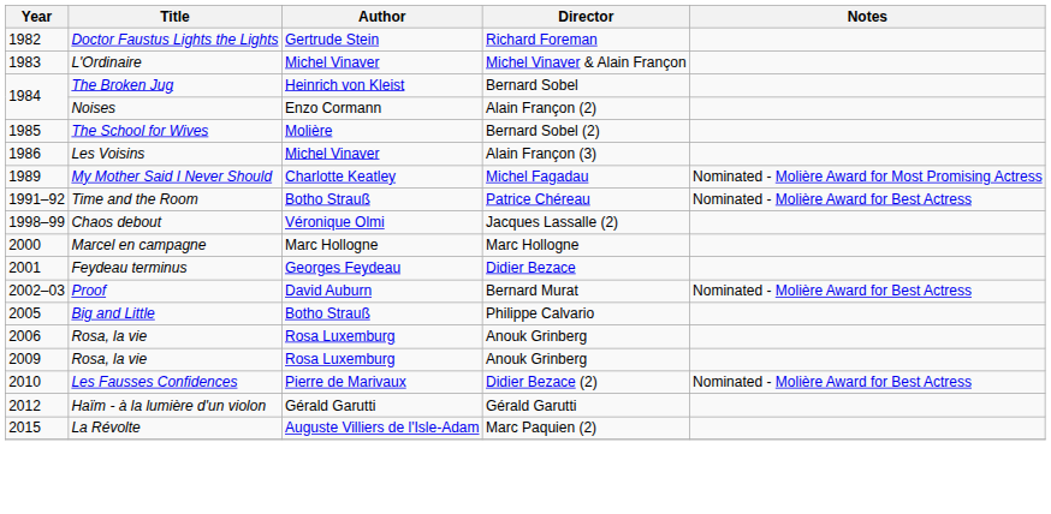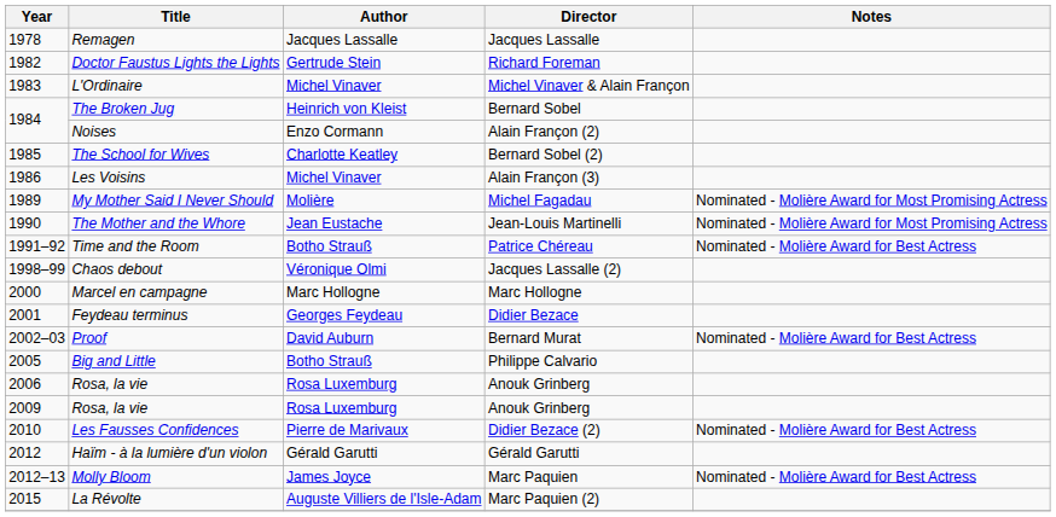 <table class="wikitable">
 <tr>
 <th>Year</th>
 <th>Title</th>
 <th>Author</th>
 <th>Director</th>
 <th>Notes</th>
+</tr>
+<tr>
+<td>1978</td>
+<td><em>Remagen</em></td>
+<td>Jacques Lassalle</td>
+<td>Jacques Lassalle</td>
+<td></td>
 </tr>
 <tr>
 <td>1982</td>
 <td><em><a href='#'>Doctor Faustus Lights the Lights</a></em></td>
 <td><a href='#'>Gertrude Stein</a></td>
 <td><a href='#'>Richard Foreman</a></td>
 <td></td>
 </tr>
 <tr>
 <td>1983</td>
 <td><em>L'Ordinaire</em></td>
 <td><a href='#'>Michel Vinaver</a></td>
 <td><a href='#'>Michel Vinaver</a> & Alain Françon</td>
 <td></td>
 </tr>
 <tr>
 <td rowspan=2>1984</td>
 <td><em><a href='#'>The Broken Jug</a></em></td>
 <td><a href='#'>Heinrich von Kleist</a></td>
 <td>Bernard Sobel</td>
 <td></td>
 </tr>
 <tr>
 <td><em>Noises</em></td>
 <td>Enzo Cormann</td>
 <td>Alain Françon (2)</td>
 <td></td>
 </tr>
 <tr>
 <td>1985</td>
 <td><em><a href='#'>The School for Wives</a></em></td>
-<td><a href='#'>Molière</a></td>
+<td><a href='#'>Charlotte Keatley</a></td>
 <td>Bernard Sobel (2)</td>
 <td></td>
 </tr>
 <tr>
 <td>1986</td>
 <td><em>Les Voisins</em></td>
 <td><a href='#'>Michel Vinaver</a></td>
 <td>Alain Françon (3)</td>
 <td></td>
 </tr>
 <tr>
 <td>1989</td>
 <td><em><a href='#'>My Mother Said I Never Should</a></em></td>
-<td><a href='#'>Charlotte Keatley</a></td>
+<td><a href='#'>Molière</a></td>
 <td><a href='#'>Michel Fagadau</a></td>
+<td>Nominated - <a href='#'>Molière Award for Most Promising Actress</a></td>
+</tr>
+<tr>
+<td>1990</td>
+<td><em><a href='#'>The Mother and the Whore</a></em></td>
+<td><a href='#'>Jean Eustache</a></td>
+<td>Jean-Louis Martinelli</td>
 <td>Nominated - <a href='#'>Molière Award for Most Promising Actress</a></td>
 </tr>
 <tr>
 <td>1991–92</td>
 <td><em>Time and the Room</em></td>
 <td><a href='#'>Botho Strauß</a></td>
 <td><a href='#'>Patrice Chéreau</a></td>
 <td>Nominated - <a href='#'>Molière Award for Best Actress</a></td>
 </tr>
 <tr>
 <td>1998–99</td>
 <td><em>Chaos debout</em></td>
 <td><a href='#'>Véronique Olmi</a></td>
 <td>Jacques Lassalle (2)</td>
 <td></td>
 </tr>
 <tr>
 <td>2000</td>
 <td><em>Marcel en campagne</em></td>
 <td>Marc Hollogne</td>
 <td>Marc Hollogne</td>
 <td></td>
 </tr>
 <tr>
 <td>2001</td>
 <td><em>Feydeau terminus</em></td>
 <td><a href='#'>Georges Feydeau</a></td>
 <td><a href='#'>Didier Bezace</a></td>
 <td></td>
 </tr>
 <tr>
 <td>2002–03</td>
 <td><em><a href='#'>Proof</a></em></td>
 <td><a href='#'>David Auburn</a></td>
 <td>Bernard Murat</td>
 <td>Nominated - <a href='#'>Molière Award for Best Actress</a></td>
 </tr>
 <tr>
 <td>2005</td>
 <td><em><a href='#'>Big and Little</a></em></td>
 <td><a href='#'>Botho Strauß</a></td>
 <td>Philippe Calvario</td>
 <td></td>
 </tr>
 <tr>
 <td>2006</td>
 <td><em>Rosa, la vie</em></td>
 <td><a href='#'>Rosa Luxemburg</a></td>
 <td>Anouk Grinberg</td>
 <td></td>
 </tr>
 <tr>
 <td>2009</td>
 <td><em>Rosa, la vie</em></td>
 <td><a href='#'>Rosa Luxemburg</a></td>
 <td>Anouk Grinberg</td>
 <td></td>
 </tr>
 <tr>
 <td>2010</td>
 <td><em><a href='#'>Les Fausses Confidences</a></em></td>
 <td><a href='#'>Pierre de Marivaux</a></td>
 <td><a href='#'>Didier Bezace</a> (2)</td>
 <td>Nominated - <a href='#'>Molière Award for Best Actress</a></td>
 </tr>
 <tr>
 <td>2012</td>
 <td><em>Haïm - à la lumière d'un violon</em></td>
 <td>Gérald Garutti</td>
 <td>Gérald Garutti</td>
 <td></td>
 </tr>
 <tr>
+<td>2012–13</td>
+<td><em><a href='#'>Molly Bloom</a></em></td>
+<td><a href='#'>James Joyce</a></td>
+<td>Marc Paquien</td>
+<td>Nominated - <a href='#'>Molière Award for Best Actress</a></td>
+</tr>
+<tr>
 <td>2015</td>
 <td><em>La Révolte</em></td>
 <td><a href='#'>Auguste Villiers de l'Isle-Adam</a></td>
 <td>Marc Paquien (2)</td>
 <td></td>
 </tr>
 <tr>
 </tr>
 </table>
